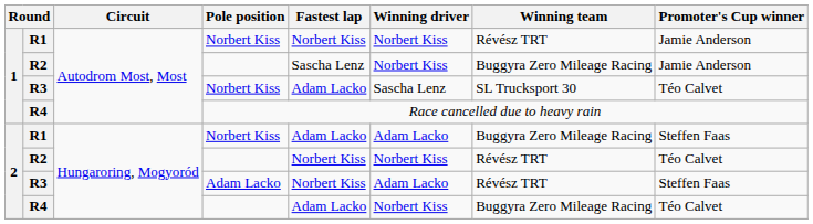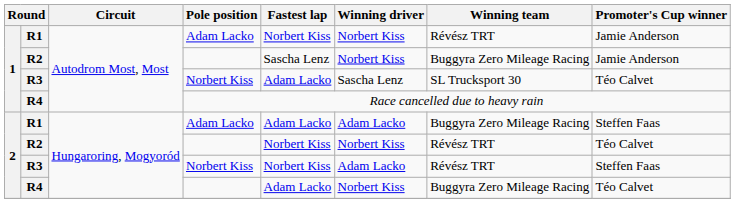 <table class="wikitable" style="font-size: 85%">
 <tr>
 <th colspan=2>Round</th>
 <th>Circuit</th>
 <th>Pole position</th>
 <th>Fastest lap</th>
 <th>Winning driver</th>
 <th>Winning team</th>
 <th>Promoter's Cup winner</th>
 </tr>
 <tr>
 <th rowspan=4>1</th>
 <th>R1</th>
 <td rowspan=4> <a href='#'>Autodrom Most</a>, <a href='#'>Most</a></td>
-<td nowrap> <a href='#'>Norbert Kiss</a></td>
+<td> <a href='#'>Adam Lacko</a></td>
 <td> <a href='#'>Norbert Kiss</a></td>
 <td> <a href='#'>Norbert Kiss</a></td>
 <td> Révész TRT</td>
 <td> Jamie Anderson</td>
 </tr>
 <tr>
 <th>R2</th>
 <td></td>
 <td nowrap> Sascha Lenz</td>
 <td> <a href='#'>Norbert Kiss</a></td>
 <td nowrap> Buggyra Zero Mileage Racing</td>
 <td> Jamie Anderson</td>
 </tr>
 <tr>
 <th>R3</th>
 <td> <a href='#'>Norbert Kiss</a></td>
 <td> <a href='#'>Adam Lacko</a></td>
 <td nowrap> Sascha Lenz</td>
 <td> SL Trucksport 30</td>
 <td> Téo Calvet</td>
 </tr>
 <tr>
 <th>R4</th>
 <td colspan="5" align="center"><em>Race cancelled due to heavy rain</em></td>
 </tr>
 <tr>
 <th rowspan=4>2</th>
 <th>R1</th>
 <td rowspan=4> <a href='#'>Hungaroring</a>, <a href='#'>Mogyoród</a></td>
-<td> <a href='#'>Norbert Kiss</a></td>
+<td> <a href='#'>Adam Lacko</a></td>
 <td> <a href='#'>Adam Lacko</a></td>
 <td> <a href='#'>Adam Lacko</a></td>
 <td> Buggyra Zero Mileage Racing</td>
 <td> Steffen Faas</td>
 </tr>
 <tr>
 <th>R2</th>
 <td></td>
 <td> <a href='#'>Norbert Kiss</a></td>
 <td> <a href='#'>Norbert Kiss</a></td>
 <td> Révész TRT</td>
 <td> Téo Calvet</td>
 </tr>
 <tr>
 <th>R3</th>
-<td> <a href='#'>Adam Lacko</a></td>
+<td> <a href='#'>Norbert Kiss</a></td>
 <td> <a href='#'>Norbert Kiss</a></td>
 <td> <a href='#'>Adam Lacko</a></td>
 <td> Révész TRT</td>
 <td> Steffen Faas</td>
 </tr>
 <tr>
 <th>R4</th>
 <td></td>
 <td> <a href='#'>Adam Lacko</a></td>
 <td> <a href='#'>Norbert Kiss</a></td>
 <td> Buggyra Zero Mileage Racing</td>
 <td> Téo Calvet</td>
 </tr>
 <tr>
 </tr>
 </table>
